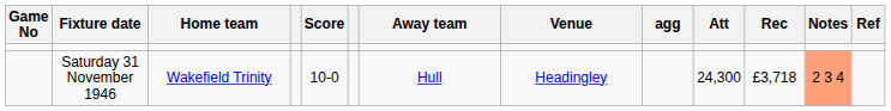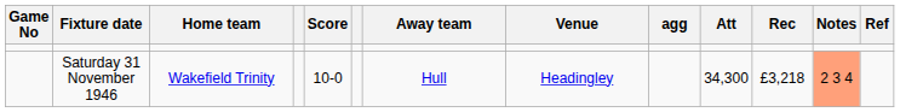 <table class="wikitable" style="text-align:center;">
 <tr>
 <th width=20 abbr="No">Game No</th>
 <th width=100 abbr="Date">Fixture date</th>
 <th width=150 abbr="Home team">Home team</th>
 <th width=5 abbr="space"></th>
 <th width=20 abbr="Score">Score</th>
 <th width=5 abbr="space"></th>
 <th width=150 abbr="Away team">Away team</th>
 <th width=150 abbr="Venue">Venue</th>
 <th width=50 abbr="agg">agg</th>
 <th width=45 abbr="Att">Att</th>
 <th width=60 abbr="Rec">Rec</th>
 <th width=20 abbr="Notes">Notes</th>
 <th width=30 abbr="Ref">Ref</th>
 </tr>
 <tr>
 <td></td>
 <td></td>
 <td></td>
 <td></td>
 <td></td>
 <td></td>
 <td></td>
 <td></td>
 <td></td>
 <td></td>
 <td></td>
 </tr>
 <tr>
 <td></td>
 <td>Saturday 31 November 1946</td>
 <td><a href='#'>Wakefield Trinity</a></td>
 <td></td>
 <td>10-0</td>
 <td></td>
 <td><a href='#'>Hull</a></td>
 <td><a href='#'>Headingley</a></td>
 <td></td>
-<td>24,300</td>
-<td>£3,718</td>
+<td>34,300</td>
+<td>£3,218</td>
 <td style="background: lightsalmon;">2 3 4</td>
 <td></td>
 </tr>
 </table>
